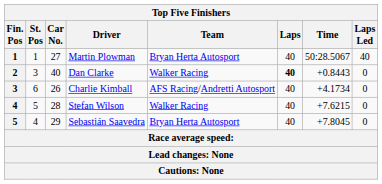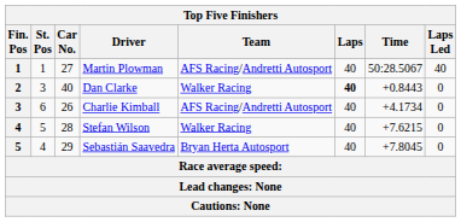 <table class="wikitable" style="font-size:95%;">
 <tr>
 <th colspan=9>Top Five Finishers</th>
 </tr>
 <tr>
 <th>Fin.<br>Pos</th>
 <th>St.<br>Pos</th>
 <th>Car<br>No.</th>
 <th>Driver</th>
 <th>Team</th>
 <th>Laps</th>
 <th>Time</th>
 <th>Laps<br>Led</th>
 </tr>
 <tr>
 <th>1</th>
 <td align=center>1</td>
 <td align=center>27</td>
 <td> <a href='#'>Martin Plowman</a></td>
-<td><a href='#'>Bryan Herta Autosport</a></td>
+<td><a href='#'>AFS Racing</a>/<a href='#'>Andretti Autosport</a></td>
 <td align=center>40</td>
 <td align=right>50:28.5067</td>
 <td align=center>40</td>
 </tr>
 <tr>
 <th>2</th>
 <td align=center>3</td>
 <td align=center>40</td>
 <td> <a href='#'>Dan Clarke</a></td>
 <td><a href='#'>Walker Racing</a></td>
 <td align=center><strong>40</strong></td>
 <td align=right>+0.8443</td>
 <td align=center>0</td>
 </tr>
 <tr>
 <th>3</th>
 <td align=center>6</td>
 <td align=center>26</td>
 <td> <a href='#'>Charlie Kimball</a></td>
 <td><a href='#'>AFS Racing</a>/<a href='#'>Andretti Autosport</a></td>
 <td align=center>40</td>
 <td align=right>+4.1734</td>
 <td align=center>0</td>
 </tr>
 <tr>
 <th>4</th>
 <td align=center>5</td>
 <td align=center>28</td>
 <td> <a href='#'>Stefan Wilson</a></td>
 <td><a href='#'>Walker Racing</a></td>
 <td align=center>40</td>
 <td align=right>+7.6215</td>
 <td align=center>0</td>
 </tr>
 <tr>
 <th>5</th>
 <td align=center>4</td>
 <td align=center>29</td>
 <td> <a href='#'>Sebastián Saavedra</a></td>
 <td><a href='#'>Bryan Herta Autosport</a></td>
 <td align=center>40</td>
 <td align=right>+7.8045</td>
 <td align=center>0</td>
 </tr>
 <tr>
 <th colspan=9>Race average speed: </th>
 </tr>
 <tr>
 <th colspan=9>Lead changes: None</th>
 </tr>
 <tr>
 <th colspan=9>Cautions: None</th>
 </tr>
 </table>
